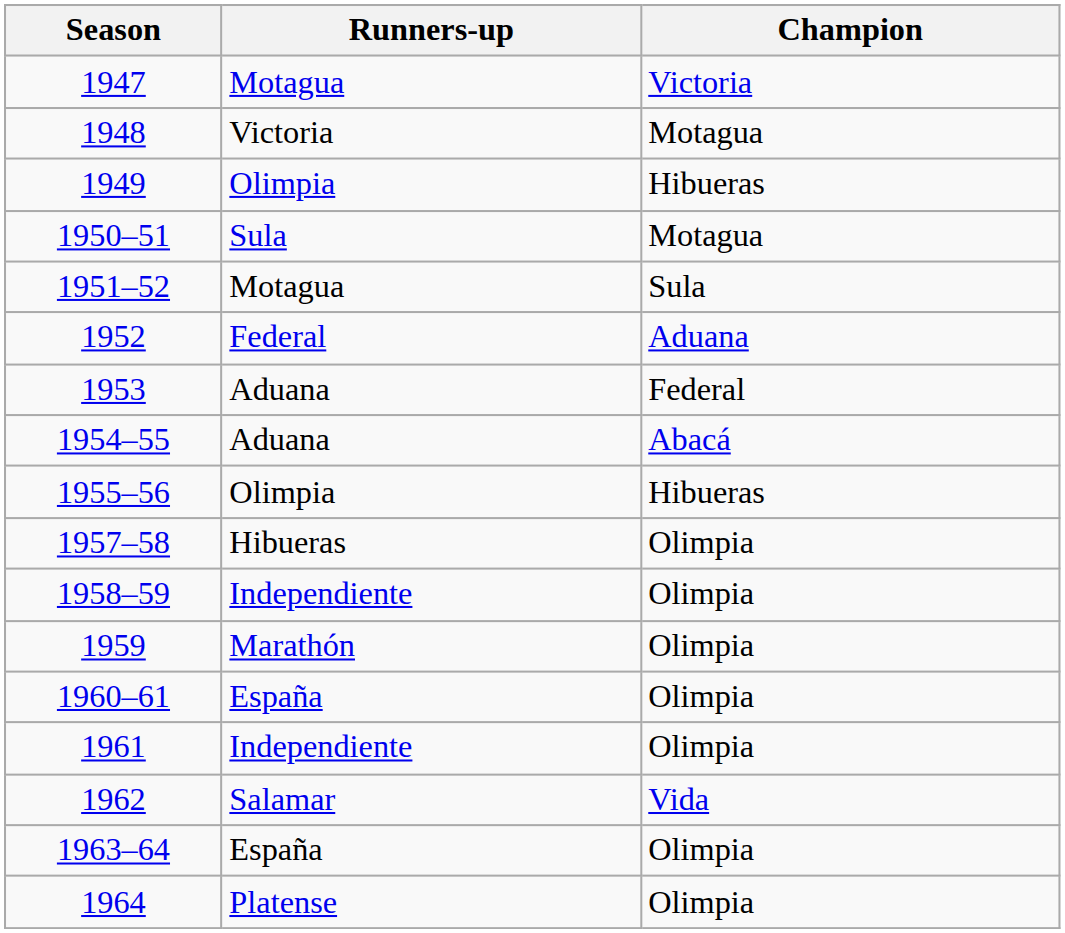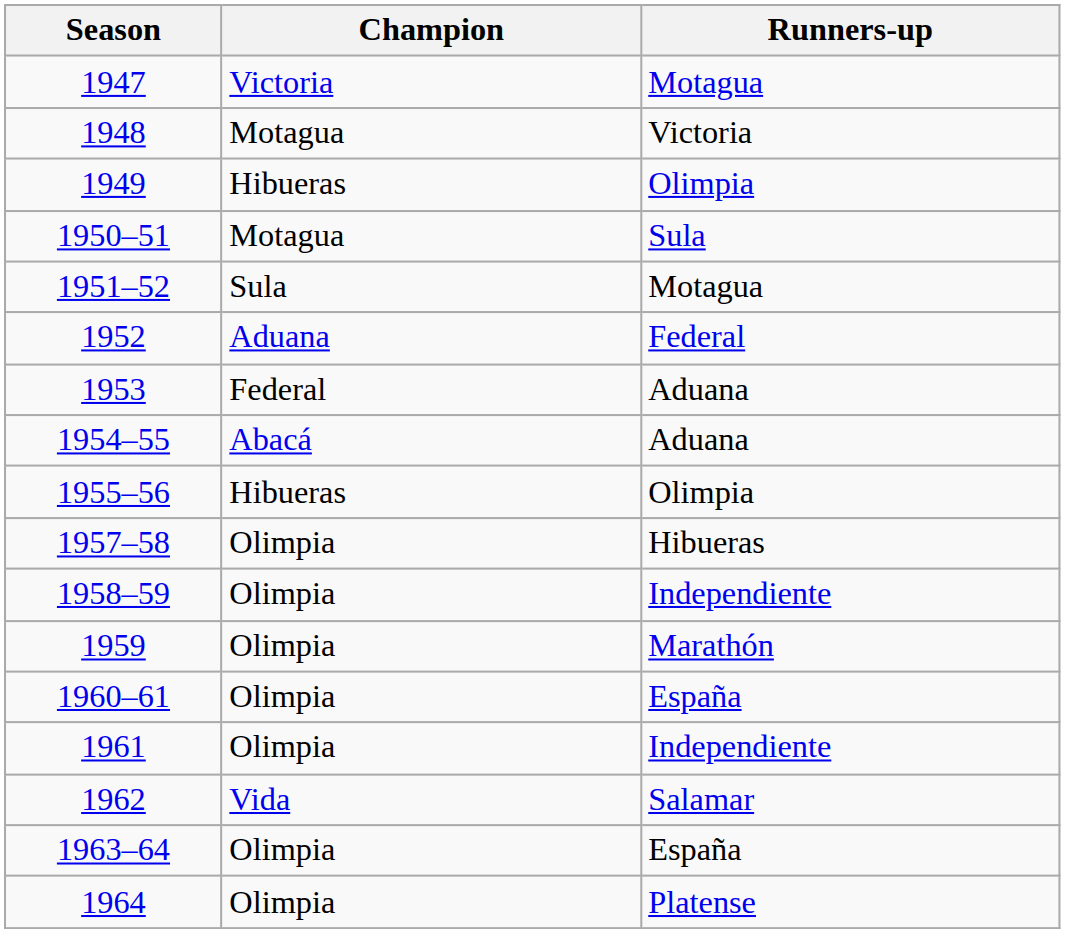 <table class="wikitable">
 <tr>
 <th width="100">Season</th>
+<th width="200">Champion</th>
 <th width="200">Runners-up</th>
-<th width="200">Champion</th>
 </tr>
 <tr>
 <td align="center"><a href='#'>1947</a></td>
+<td><a href='#'>Victoria</a></td>
 <td><a href='#'>Motagua</a></td>
-<td><a href='#'>Victoria</a></td>
 </tr>
 <tr>
 <td align="center"><a href='#'>1948</a></td>
+<td>Motagua</td>
 <td>Victoria</td>
+</tr>
+<tr>
+<td align="center"><a href='#'>1949</a></td>
+<td>Hibueras</td>
+<td><a href='#'>Olimpia</a></td>
+</tr>
+<tr>
+<td align="center"><a href='#'>1950–51</a></td>
+<td>Motagua</td>
+<td><a href='#'>Sula</a></td>
+</tr>
+<tr>
+<td align="center"><a href='#'>1951–52</a></td>
+<td>Sula</td>
 <td>Motagua</td>
 </tr>
 <tr>
-<td align="center"><a href='#'>1949</a></td>
-<td><a href='#'>Olimpia</a></td>
-<td>Hibueras</td>
-</tr>
-<tr>
-<td align="center"><a href='#'>1950–51</a></td>
-<td><a href='#'>Sula</a></td>
-<td>Motagua</td>
-</tr>
-<tr>
-<td align="center"><a href='#'>1951–52</a></td>
-<td>Motagua</td>
-<td>Sula</td>
-</tr>
-<tr>
 <td align="center"><a href='#'>1952</a></td>
+<td><a href='#'>Aduana</a></td>
 <td><a href='#'>Federal</a></td>
-<td><a href='#'>Aduana</a></td>
 </tr>
 <tr>
 <td align="center"><a href='#'>1953</a></td>
+<td>Federal</td>
 <td>Aduana</td>
-<td>Federal</td>
 </tr>
 <tr>
 <td align="center"><a href='#'>1954–55</a></td>
+<td><a href='#'>Abacá</a></td>
 <td>Aduana</td>
-<td><a href='#'>Abacá</a></td>
 </tr>
 <tr>
 <td align="center"><a href='#'>1955–56</a></td>
+<td>Hibueras</td>
+<td>Olimpia</td>
+</tr>
+<tr>
+<td align="center"><a href='#'>1957–58</a></td>
 <td>Olimpia</td>
 <td>Hibueras</td>
 </tr>
 <tr>
-<td align="center"><a href='#'>1957–58</a></td>
-<td>Hibueras</td>
+<td align="center"><a href='#'>1958–59</a></td>
 <td>Olimpia</td>
-</tr>
-<tr>
-<td align="center"><a href='#'>1958–59</a></td>
 <td><a href='#'>Independiente</a></td>
-<td>Olimpia</td>
 </tr>
 <tr>
 <td align="center"><a href='#'>1959</a></td>
+<td>Olimpia</td>
 <td><a href='#'>Marathón</a></td>
-<td>Olimpia</td>
 </tr>
 <tr>
 <td align="center"><a href='#'>1960–61</a></td>
+<td>Olimpia</td>
 <td><a href='#'>España</a></td>
-<td>Olimpia</td>
 </tr>
 <tr>
 <td align="center"><a href='#'>1961</a></td>
+<td>Olimpia</td>
 <td><a href='#'>Independiente</a></td>
-<td>Olimpia</td>
 </tr>
 <tr>
 <td align="center"><a href='#'>1962</a></td>
+<td><a href='#'>Vida</a></td>
 <td><a href='#'>Salamar</a></td>
-<td><a href='#'>Vida</a></td>
 </tr>
 <tr>
 <td align="center"><a href='#'>1963–64</a></td>
+<td>Olimpia</td>
 <td>España</td>
-<td>Olimpia</td>
 </tr>
 <tr>
 <td align="center"><a href='#'>1964</a></td>
+<td>Olimpia</td>
 <td><a href='#'>Platense</a></td>
-<td>Olimpia</td>
 </tr>
 </table>
